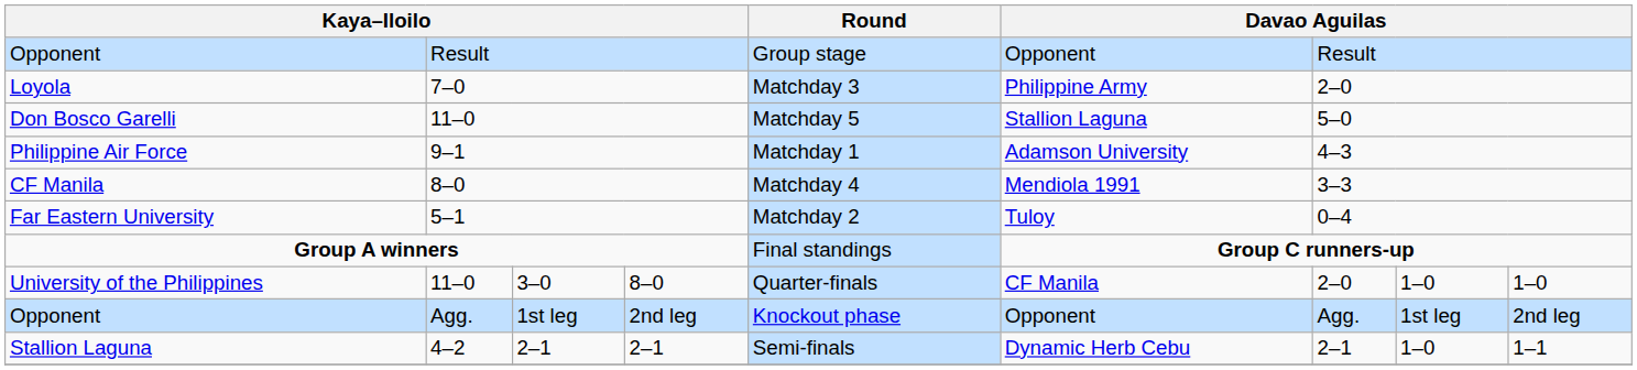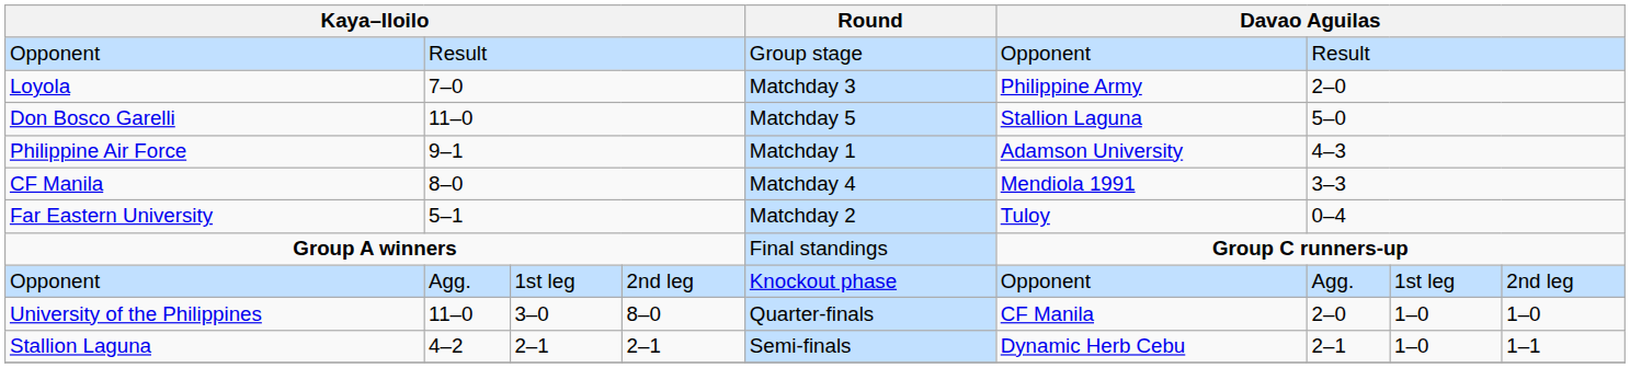 <table class="wikitable" style="text-align: centre;width: 100%">
 <tr>
 <th colspan=4>Kaya–Iloilo</th>
 <th>Round</th>
 <th colspan=4>Davao Aguilas</th>
 </tr>
 <tr bgcolor=#c1e0ff>
 <td>Opponent</td>
 <td colspan="3">Result</td>
 <td>Group stage</td>
 <td>Opponent</td>
 <td colspan="3">Result</td>
 </tr>
 <tr>
 <td align=left><a href='#'>Loyola</a></td>
 <td colspan="3">7–0</td>
 <td bgcolor=#c1e0ff>Matchday 3</td>
 <td align=left><a href='#'>Philippine Army</a></td>
 <td colspan="3">2–0</td>
 </tr>
 <tr>
 <td align=left><a href='#'>Don Bosco Garelli</a></td>
 <td colspan="3">11–0</td>
 <td bgcolor=#c1e0ff>Matchday 5</td>
 <td align=left><a href='#'>Stallion Laguna</a></td>
 <td colspan="3">5–0</td>
 </tr>
 <tr>
 <td align=left><a href='#'>Philippine Air Force</a></td>
 <td colspan="3">9–1</td>
 <td bgcolor=#c1e0ff>Matchday 1</td>
 <td align=left><a href='#'>Adamson University</a></td>
 <td colspan="3">4–3</td>
 </tr>
 <tr>
 <td align=left><a href='#'>CF Manila</a></td>
 <td colspan="3">8–0</td>
 <td bgcolor=#c1e0ff>Matchday 4</td>
 <td align=left><a href='#'>Mendiola 1991</a></td>
 <td colspan="3">3–3</td>
 </tr>
 <tr>
 <td align=left><a href='#'>Far Eastern University</a></td>
 <td colspan="3">5–1</td>
 <td bgcolor=#c1e0ff>Matchday 2</td>
 <td align=left><a href='#'>Tuloy</a></td>
 <td colspan="3">0–4</td>
 </tr>
 <tr>
 <td colspan="4" align=center valign=top><strong>Group A winners</strong><br></td>
 <td bgcolor=#c1e0ff>Final standings</td>
 <td colspan="4" align=center valign=top><strong>Group C runners-up</strong><br></td>
 </tr>
+<tr bgcolor=#c1e0ff>
+<td>Opponent</td>
+<td>Agg.</td>
+<td>1st leg</td>
+<td>2nd leg</td>
+<td><a href='#'>Knockout phase</a></td>
+<td>Opponent</td>
+<td>Agg.</td>
+<td>1st leg</td>
+<td>2nd leg</td>
+</tr>
 <tr>
 <td align=left><a href='#'>University of the Philippines</a></td>
 <td>11–0</td>
 <td>3–0</td>
 <td>8–0</td>
 <td bgcolor=#c1e0ff>Quarter-finals</td>
 <td align=left><a href='#'>CF Manila</a></td>
 <td>2–0</td>
 <td>1–0</td>
 <td>1–0</td>
-</tr>
-<tr bgcolor=#c1e0ff>
-<td>Opponent</td>
-<td>Agg.</td>
-<td>1st leg</td>
-<td>2nd leg</td>
-<td><a href='#'>Knockout phase</a></td>
-<td>Opponent</td>
-<td>Agg.</td>
-<td>1st leg</td>
-<td>2nd leg</td>
 </tr>
 <tr>
 <td align=left><a href='#'>Stallion Laguna</a></td>
 <td>4–2</td>
 <td>2–1</td>
 <td>2–1</td>
 <td bgcolor=#c1e0ff>Semi-finals</td>
 <td align=left><a href='#'>Dynamic Herb Cebu</a></td>
 <td>2–1</td>
 <td>1–0</td>
 <td>1–1</td>
 </tr>
 <tr>
 </tr>
 </table>
